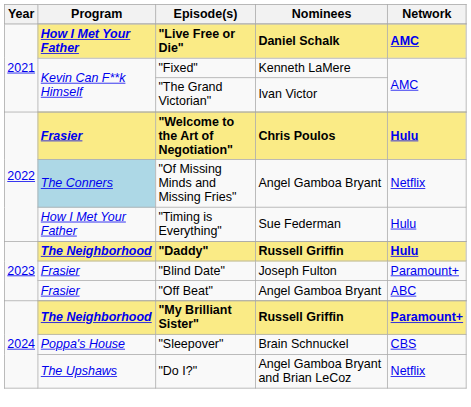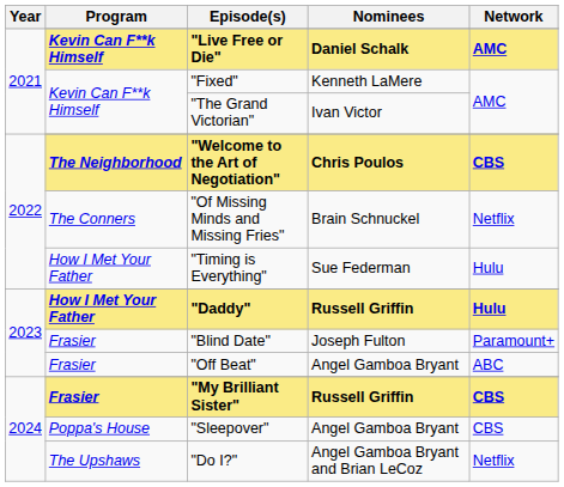 <table class="wikitable" style="width:95%">
 <tr bgcolor="#bebebe">
 <th width="5%">Year</th>
 <th width="30%">Program</th>
 <th width="25%">Episode(s)</th>
 <th width="40%">Nominees</th>
 <th width="10%">Network</th>
 </tr>
 <tr>
 <td rowspan="4" style="text-align:center;"><a href='#'>2021</a><br></td>
 </tr>
 <tr style="background:#FAEB86">
-<td><strong><em><a href='#'>How I Met Your Father</a></em></strong></td>
+<td><strong><em><a href='#'>Kevin Can F**k Himself</a></em></strong></td>
 <td><strong>"Live Free or Die"</strong></td>
 <td><strong>Daniel Schalk</strong></td>
 <td><strong><a href='#'>AMC</a></strong></td>
 </tr>
 <tr>
 <td rowspan="2"><em><a href='#'>Kevin Can F**k Himself</a></em></td>
 <td>"Fixed"</td>
 <td>Kenneth LaMere</td>
 <td rowspan="2"><a href='#'>AMC</a></td>
 </tr>
 <tr>
 <td>"The Grand Victorian"</td>
 <td>Ivan Victor</td>
 </tr>
 <tr>
 <td rowspan="4" style="text-align:center;"><a href='#'>2022</a><br></td>
 </tr>
 <tr style="background:#FAEB86">
-<td><strong><em><a href='#'>Frasier</a></em></strong></td>
+<td><strong><em><a href='#'>The Neighborhood</a></em></strong></td>
 <td><strong>"Welcome to the Art of Negotiation"</strong></td>
 <td><strong>Chris Poulos</strong></td>
-<td><strong><a href='#'>Hulu</a></strong></td>
+<td><strong><a href='#'>CBS</a></strong></td>
 </tr>
 <tr>
-<td style="background: lightblue;"><em><a href='#'>The Conners</a></em></td>
+<td><em><a href='#'>The Conners</a></em></td>
 <td>"Of Missing Minds and Missing Fries"</td>
-<td>Angel Gamboa Bryant</td>
+<td>Brain Schnuckel</td>
 <td><a href='#'>Netflix</a></td>
 </tr>
 <tr>
 <td><em><a href='#'>How I Met Your Father</a></em></td>
 <td>"Timing is Everything"</td>
 <td>Sue Federman</td>
 <td><a href='#'>Hulu</a></td>
 </tr>
 <tr>
 <td rowspan="4" style="text-align:center;"><a href='#'>2023</a></td>
 </tr>
 <tr style="background:#FAEB86">
-<td><strong><em><a href='#'>The Neighborhood</a></em></strong></td>
+<td><strong><em><a href='#'>How I Met Your Father</a></em></strong></td>
 <td><strong>"Daddy"</strong></td>
 <td><strong>Russell Griffin</strong></td>
 <td><strong><a href='#'>Hulu</a></strong></td>
 </tr>
 <tr>
 <td><em><a href='#'>Frasier</a></em></td>
 <td>"Blind Date"</td>
 <td>Joseph Fulton</td>
 <td><a href='#'>Paramount+</a></td>
 </tr>
 <tr>
 <td><em><a href='#'>Frasier</a></em></td>
 <td>"Off Beat"</td>
 <td>Angel Gamboa Bryant</td>
 <td><a href='#'>ABC</a></td>
 </tr>
 <tr>
 <td rowspan="4" style="text-align:center;"><a href='#'>2024</a></td>
 </tr>
 <tr style="background:#FAEB86">
-<td><strong><em><a href='#'>The Neighborhood</a></em></strong></td>
+<td><strong><em><a href='#'>Frasier</a></em></strong></td>
 <td><strong>"My Brilliant Sister"</strong></td>
 <td><strong>Russell Griffin</strong></td>
-<td><strong><a href='#'>Paramount+</a></strong></td>
+<td><strong><a href='#'>CBS</a></strong></td>
 </tr>
 <tr>
 <td><em><a href='#'>Poppa's House</a></em></td>
 <td>"Sleepover"</td>
-<td>Brain Schnuckel</td>
+<td>Angel Gamboa Bryant</td>
 <td><a href='#'>CBS</a></td>
 </tr>
 <tr>
 <td><em><a href='#'>The Upshaws</a></em></td>
 <td>"Do I?"</td>
 <td>Angel Gamboa Bryant and Brian LeCoz</td>
 <td><a href='#'>Netflix</a></td>
 </tr>
 </table>
